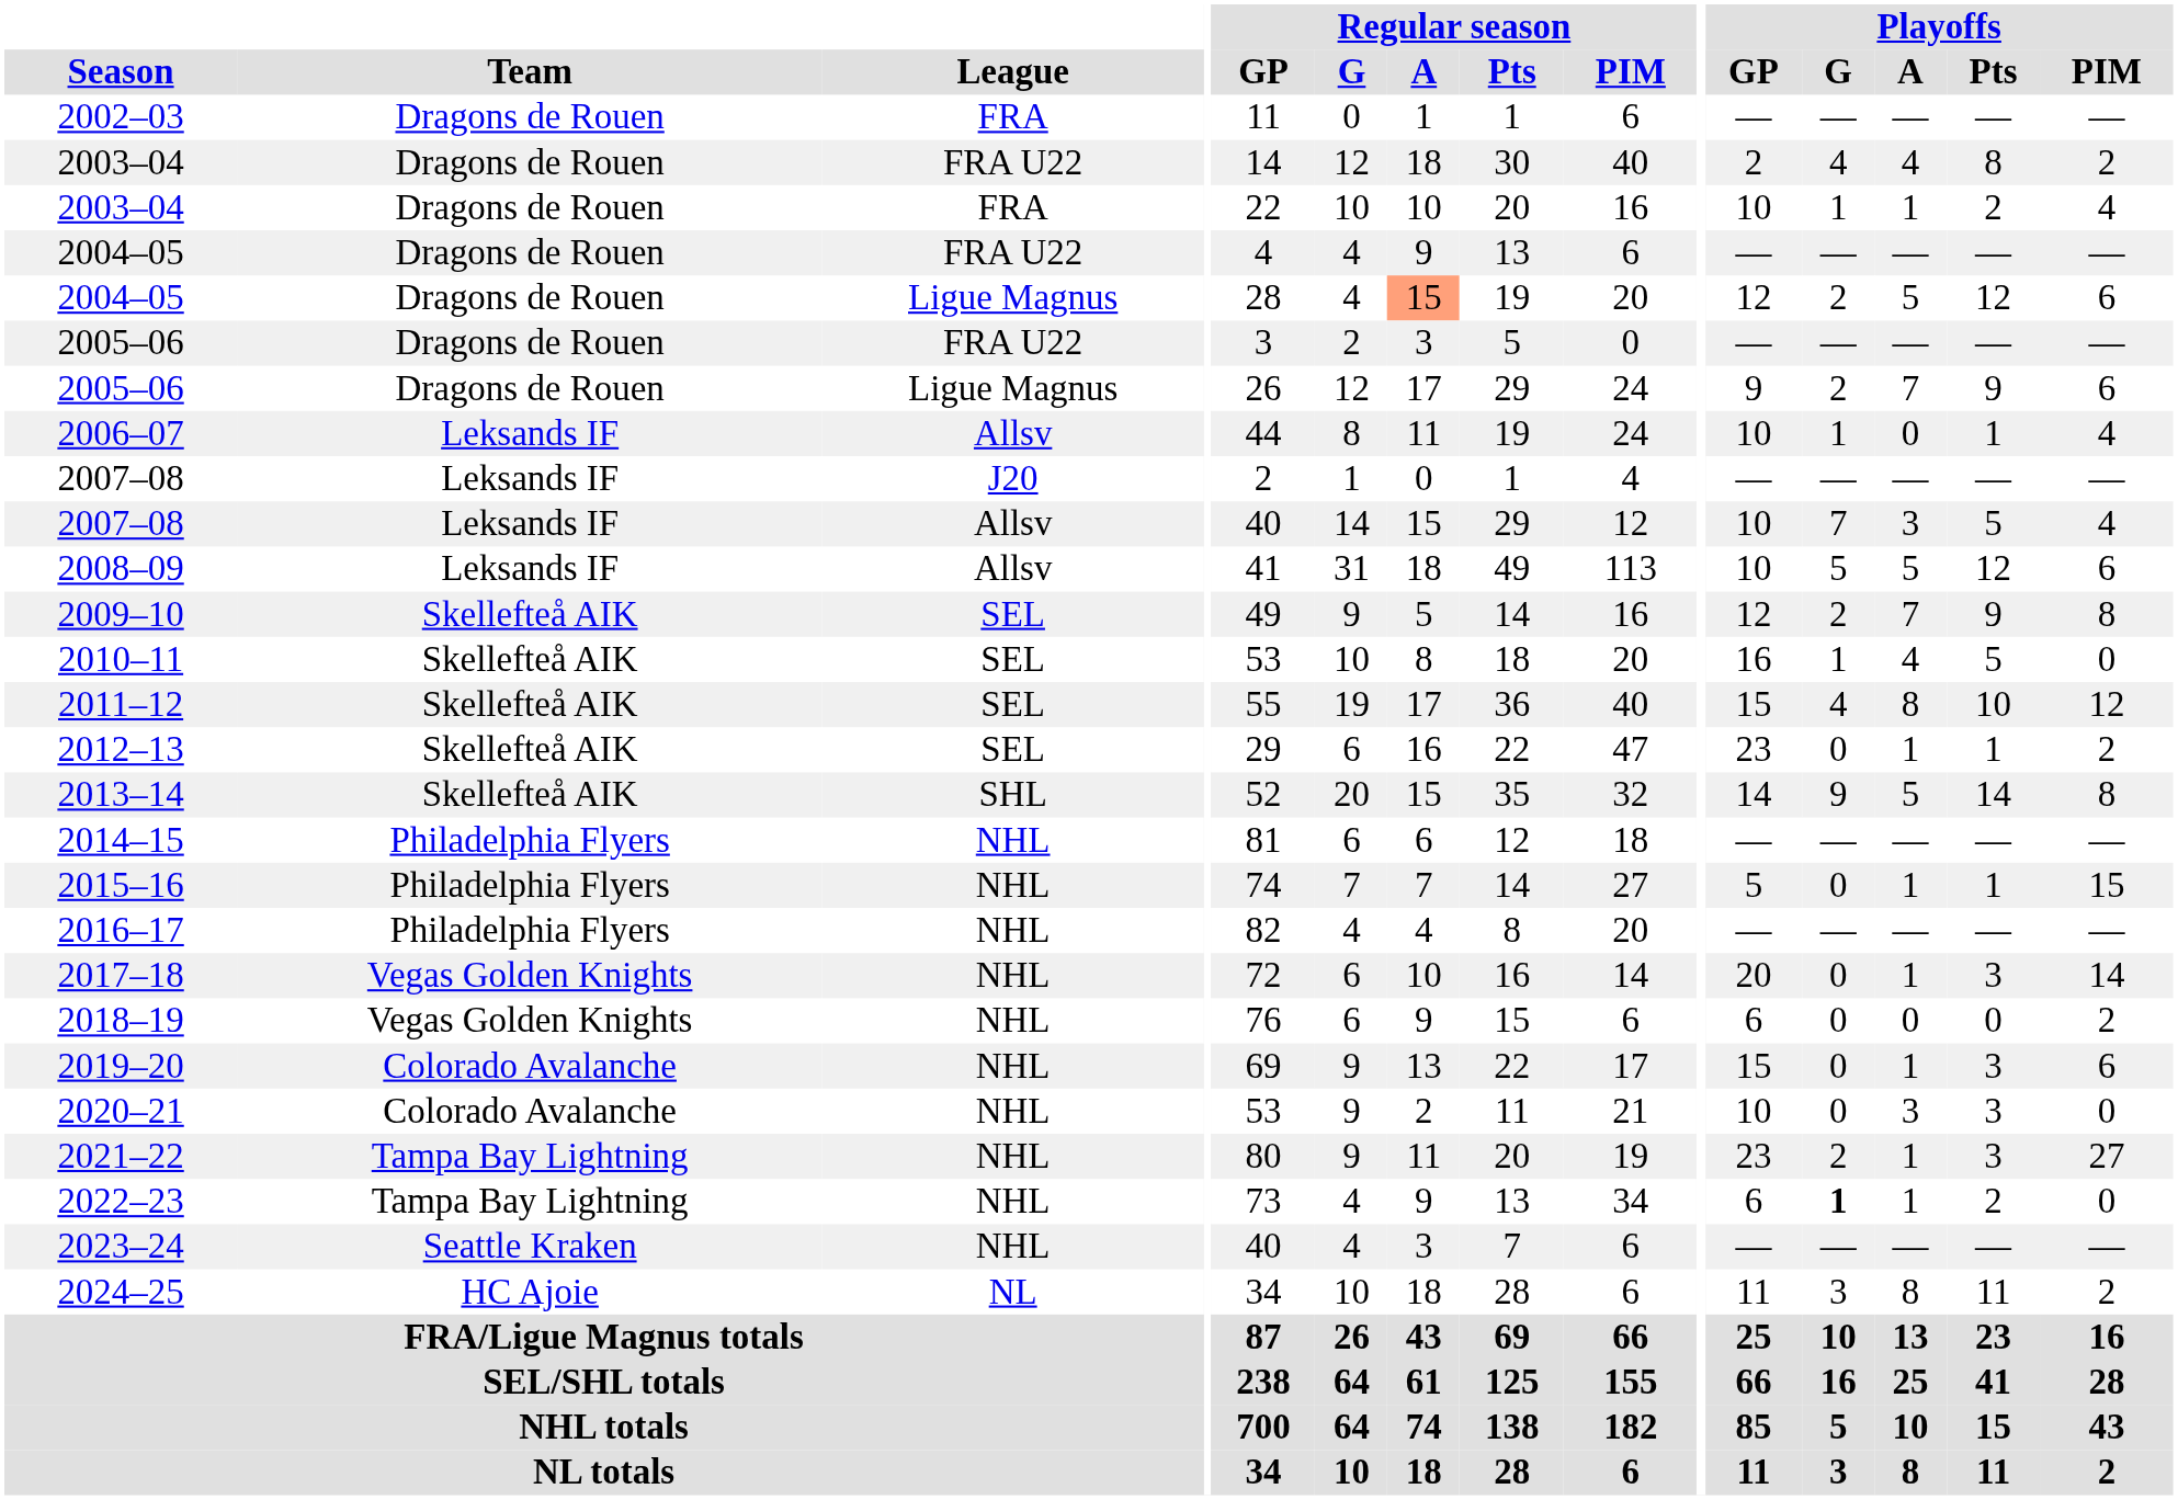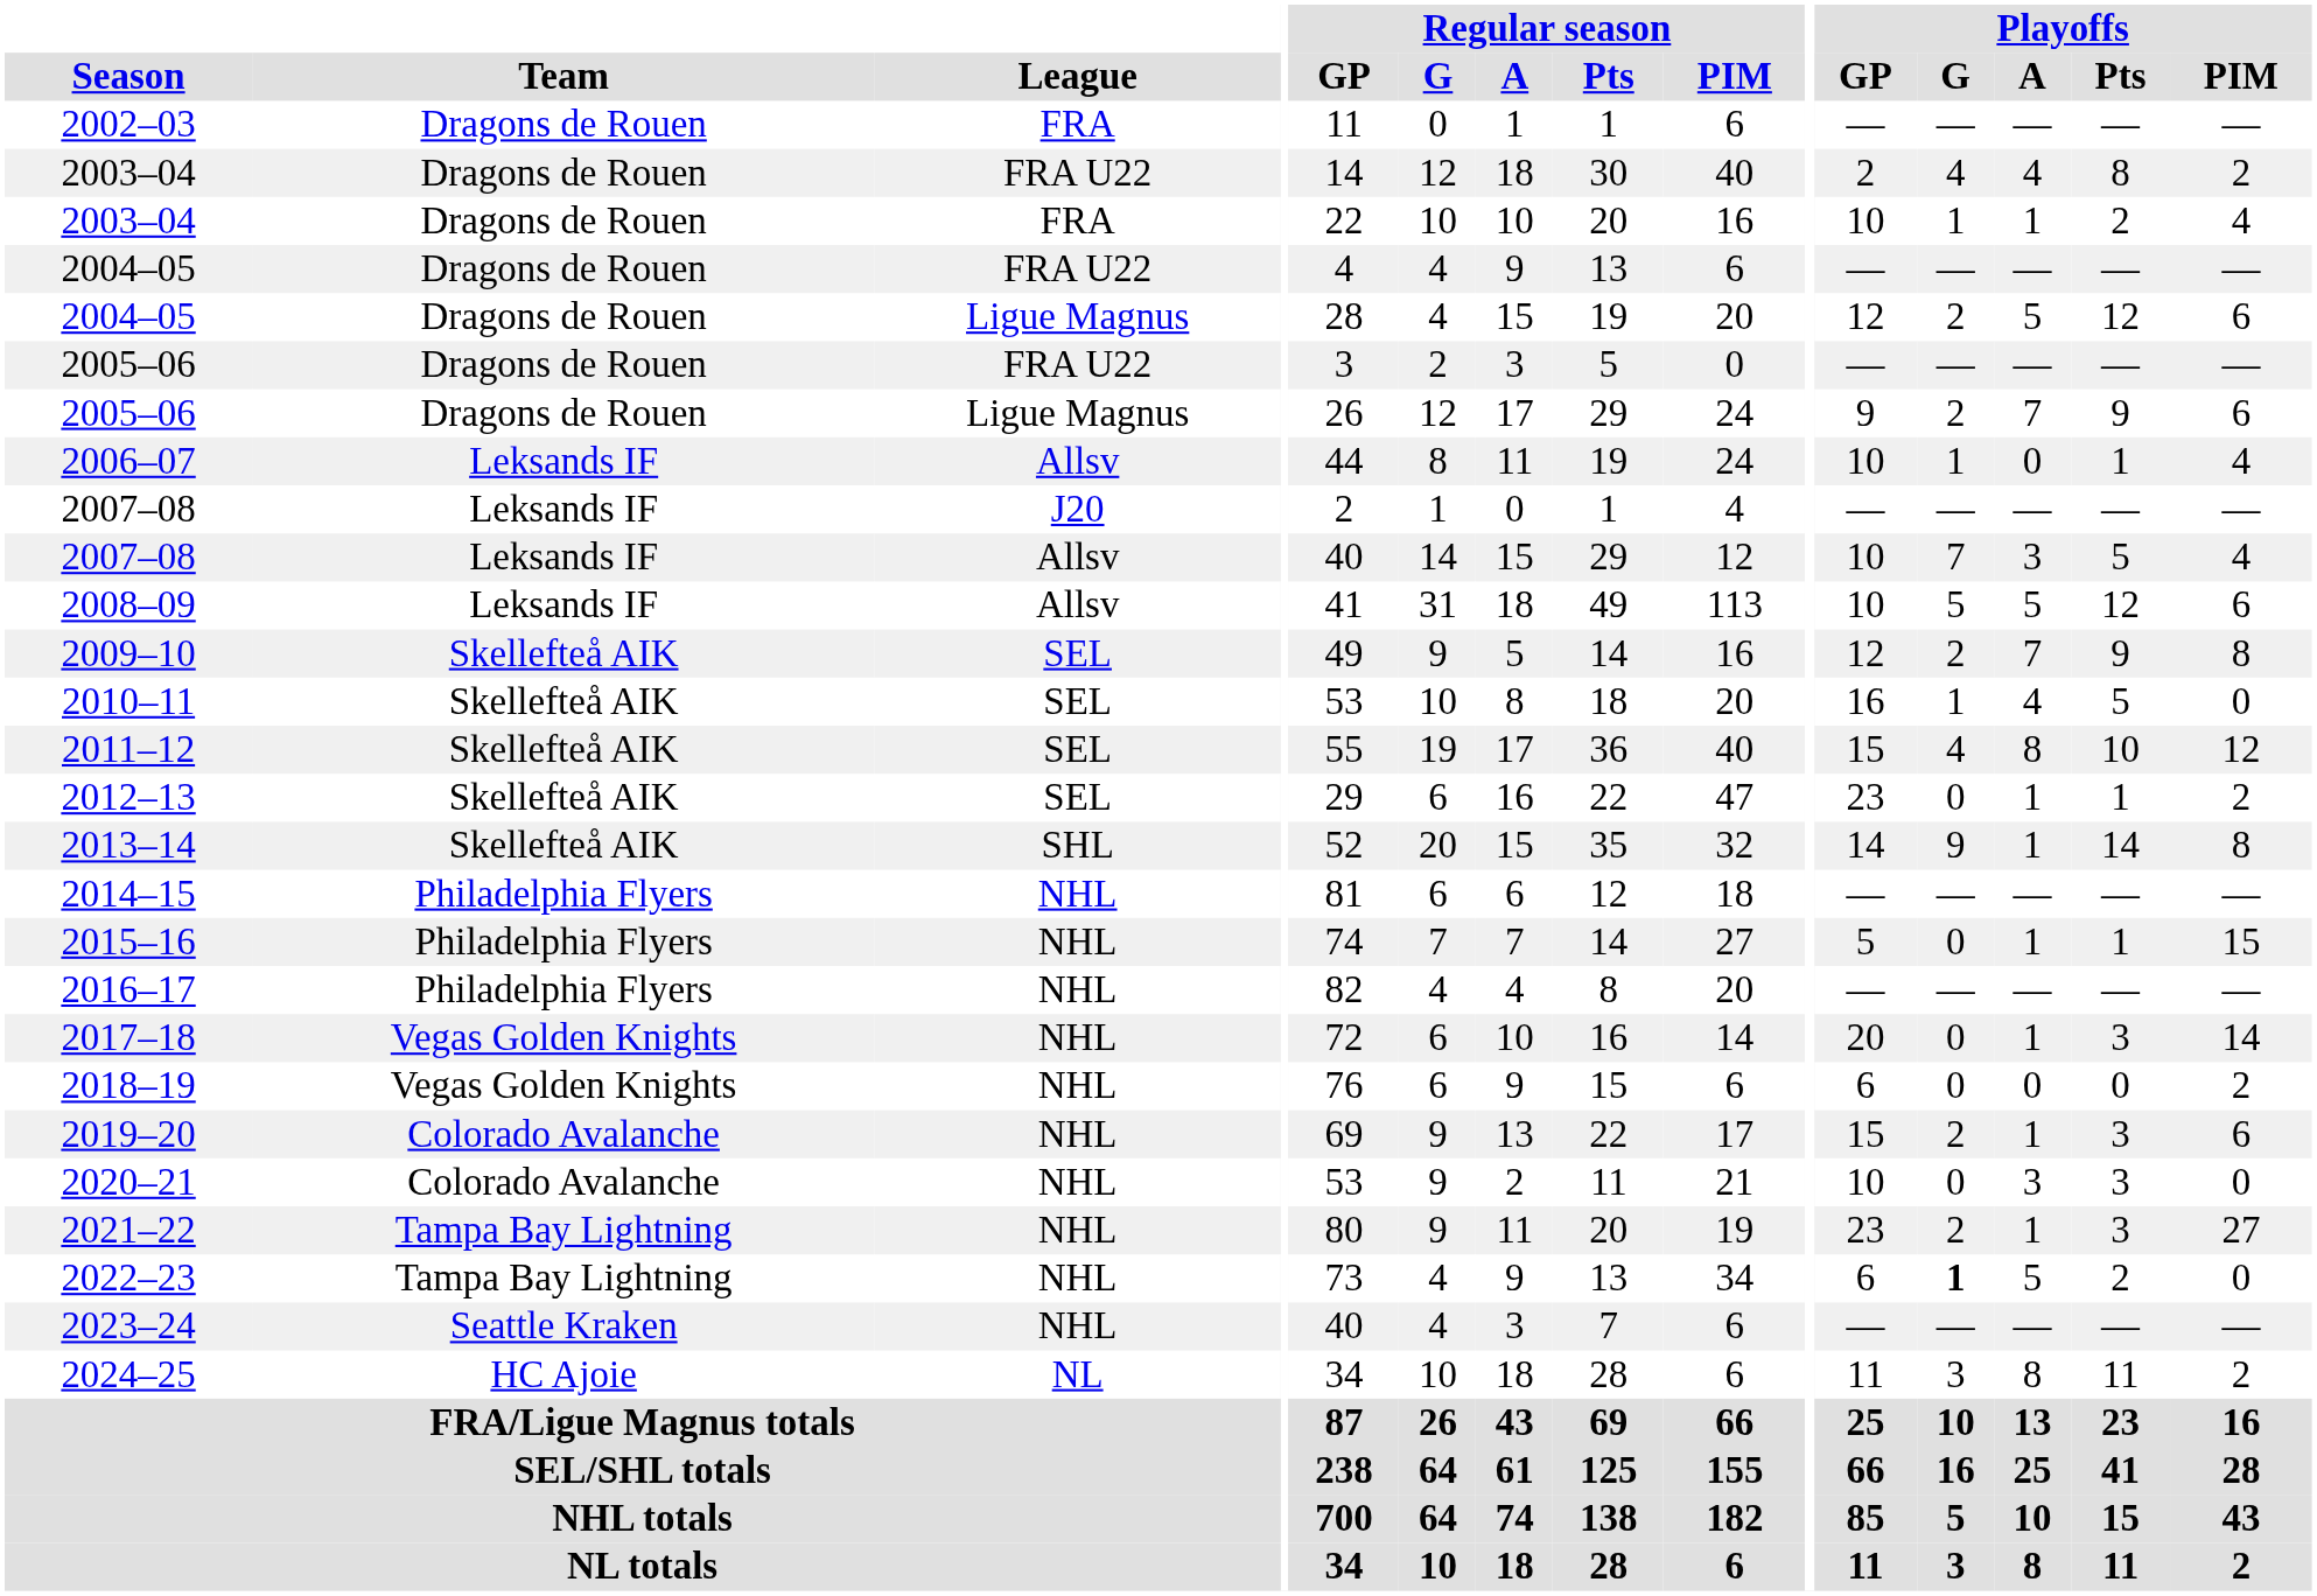 <table border="0" cellpadding="1" cellspacing="0" style="text-align:center; width:60em;">
 <tr bgcolor="#e0e0e0">
 <th colspan="3" bgcolor="#ffffff"></th>
 <th rowspan="99" bgcolor="#ffffff"></th>
 <th colspan="5"><a href='#'>Regular season</a></th>
 <th rowspan="99" bgcolor="#ffffff"></th>
 <th colspan="5"><a href='#'>Playoffs</a></th>
 </tr>
 <tr bgcolor="#e0e0e0">
 <th><a href='#'>Season</a></th>
 <th>Team</th>
 <th>League</th>
 <th>GP</th>
 <th><a href='#'>G</a></th>
 <th><a href='#'>A</a></th>
 <th><a href='#'>Pts</a></th>
 <th><a href='#'>PIM</a></th>
 <th>GP</th>
 <th>G</th>
 <th>A</th>
 <th>Pts</th>
 <th>PIM</th>
 </tr>
 <tr>
 <td><a href='#'>2002–03</a></td>
 <td><a href='#'>Dragons de Rouen</a></td>
 <td><a href='#'>FRA</a></td>
 <td>11</td>
 <td>0</td>
 <td>1</td>
 <td>1</td>
 <td>6</td>
 <td>—</td>
 <td>—</td>
 <td>—</td>
 <td>—</td>
 <td>—</td>
 </tr>
 <tr bgcolor="#f0f0f0">
 <td>2003–04</td>
 <td>Dragons de Rouen</td>
 <td>FRA U22</td>
 <td>14</td>
 <td>12</td>
 <td>18</td>
 <td>30</td>
 <td>40</td>
 <td>2</td>
 <td>4</td>
 <td>4</td>
 <td>8</td>
 <td>2</td>
 </tr>
 <tr>
 <td><a href='#'>2003–04</a></td>
 <td>Dragons de Rouen</td>
 <td>FRA</td>
 <td>22</td>
 <td>10</td>
 <td>10</td>
 <td>20</td>
 <td>16</td>
 <td>10</td>
 <td>1</td>
 <td>1</td>
 <td>2</td>
 <td>4</td>
 </tr>
 <tr bgcolor="#f0f0f0">
 <td>2004–05</td>
 <td>Dragons de Rouen</td>
 <td>FRA U22</td>
 <td>4</td>
 <td>4</td>
 <td>9</td>
 <td>13</td>
 <td>6</td>
 <td>—</td>
 <td>—</td>
 <td>—</td>
 <td>—</td>
 <td>—</td>
 </tr>
 <tr>
 <td><a href='#'>2004–05</a></td>
 <td>Dragons de Rouen</td>
 <td><a href='#'>Ligue Magnus</a></td>
 <td>28</td>
 <td>4</td>
-<td style="background: lightsalmon;">15</td>
+<td>15</td>
 <td>19</td>
 <td>20</td>
 <td>12</td>
 <td>2</td>
 <td>5</td>
 <td>12</td>
 <td>6</td>
 </tr>
 <tr bgcolor="#f0f0f0">
 <td>2005–06</td>
 <td>Dragons de Rouen</td>
 <td>FRA U22</td>
 <td>3</td>
 <td>2</td>
 <td>3</td>
 <td>5</td>
 <td>0</td>
 <td>—</td>
 <td>—</td>
 <td>—</td>
 <td>—</td>
 <td>—</td>
 </tr>
 <tr>
 <td><a href='#'>2005–06</a></td>
 <td>Dragons de Rouen</td>
 <td>Ligue Magnus</td>
 <td>26</td>
 <td>12</td>
 <td>17</td>
 <td>29</td>
 <td>24</td>
 <td>9</td>
 <td>2</td>
 <td>7</td>
 <td>9</td>
 <td>6</td>
 </tr>
 <tr bgcolor="#f0f0f0">
 <td><a href='#'>2006–07</a></td>
 <td><a href='#'>Leksands IF</a></td>
 <td><a href='#'>Allsv</a></td>
 <td>44</td>
 <td>8</td>
 <td>11</td>
 <td>19</td>
 <td>24</td>
 <td>10</td>
 <td>1</td>
 <td>0</td>
 <td>1</td>
 <td>4</td>
 </tr>
 <tr>
 <td>2007–08</td>
 <td>Leksands IF</td>
 <td><a href='#'>J20</a></td>
 <td>2</td>
 <td>1</td>
 <td>0</td>
 <td>1</td>
 <td>4</td>
 <td>—</td>
 <td>—</td>
 <td>—</td>
 <td>—</td>
 <td>—</td>
 </tr>
 <tr bgcolor="#f0f0f0">
 <td><a href='#'>2007–08</a></td>
 <td>Leksands IF</td>
 <td>Allsv</td>
 <td>40</td>
 <td>14</td>
 <td>15</td>
 <td>29</td>
 <td>12</td>
 <td>10</td>
 <td>7</td>
 <td>3</td>
 <td>5</td>
 <td>4</td>
 </tr>
 <tr>
 <td><a href='#'>2008–09</a></td>
 <td>Leksands IF</td>
 <td>Allsv</td>
 <td>41</td>
 <td>31</td>
 <td>18</td>
 <td>49</td>
 <td>113</td>
 <td>10</td>
 <td>5</td>
 <td>5</td>
 <td>12</td>
 <td>6</td>
 </tr>
 <tr bgcolor="#f0f0f0">
 <td><a href='#'>2009–10</a></td>
 <td><a href='#'>Skellefteå AIK</a></td>
 <td><a href='#'>SEL</a></td>
 <td>49</td>
 <td>9</td>
 <td>5</td>
 <td>14</td>
 <td>16</td>
 <td>12</td>
 <td>2</td>
 <td>7</td>
 <td>9</td>
 <td>8</td>
 </tr>
 <tr>
 <td><a href='#'>2010–11</a></td>
 <td>Skellefteå AIK</td>
 <td>SEL</td>
 <td>53</td>
 <td>10</td>
 <td>8</td>
 <td>18</td>
 <td>20</td>
 <td>16</td>
 <td>1</td>
 <td>4</td>
 <td>5</td>
 <td>0</td>
 </tr>
 <tr bgcolor="#f0f0f0">
 <td><a href='#'>2011–12</a></td>
 <td>Skellefteå AIK</td>
 <td>SEL</td>
 <td>55</td>
 <td>19</td>
 <td>17</td>
 <td>36</td>
 <td>40</td>
 <td>15</td>
 <td>4</td>
 <td>8</td>
 <td>10</td>
 <td>12</td>
 </tr>
 <tr>
 <td><a href='#'>2012–13</a></td>
 <td>Skellefteå AIK</td>
 <td>SEL</td>
 <td>29</td>
 <td>6</td>
 <td>16</td>
 <td>22</td>
 <td>47</td>
 <td>23</td>
 <td>0</td>
 <td>1</td>
 <td>1</td>
 <td>2</td>
 </tr>
 <tr bgcolor="#f0f0f0">
 <td><a href='#'>2013–14</a></td>
 <td>Skellefteå AIK</td>
 <td>SHL</td>
 <td>52</td>
 <td>20</td>
 <td>15</td>
 <td>35</td>
 <td>32</td>
 <td>14</td>
 <td>9</td>
-<td>5</td>
+<td>1</td>
 <td>14</td>
 <td>8</td>
 </tr>
 <tr>
 <td><a href='#'>2014–15</a></td>
 <td><a href='#'>Philadelphia Flyers</a></td>
 <td><a href='#'>NHL</a></td>
 <td>81</td>
 <td>6</td>
 <td>6</td>
 <td>12</td>
 <td>18</td>
 <td>—</td>
 <td>—</td>
 <td>—</td>
 <td>—</td>
 <td>—</td>
 </tr>
 <tr bgcolor="#f0f0f0">
 <td><a href='#'>2015–16</a></td>
 <td>Philadelphia Flyers</td>
 <td>NHL</td>
 <td>74</td>
 <td>7</td>
 <td>7</td>
 <td>14</td>
 <td>27</td>
 <td>5</td>
 <td>0</td>
 <td>1</td>
 <td>1</td>
 <td>15</td>
 </tr>
 <tr>
 <td><a href='#'>2016–17</a></td>
 <td>Philadelphia Flyers</td>
 <td>NHL</td>
 <td>82</td>
 <td>4</td>
 <td>4</td>
 <td>8</td>
 <td>20</td>
 <td>—</td>
 <td>—</td>
 <td>—</td>
 <td>—</td>
 <td>—</td>
 </tr>
 <tr bgcolor="#f0f0f0">
 <td><a href='#'>2017–18</a></td>
 <td><a href='#'>Vegas Golden Knights</a></td>
 <td>NHL</td>
 <td>72</td>
 <td>6</td>
 <td>10</td>
 <td>16</td>
 <td>14</td>
 <td>20</td>
 <td>0</td>
 <td>1</td>
 <td>3</td>
 <td>14</td>
 </tr>
 <tr>
 <td><a href='#'>2018–19</a></td>
 <td>Vegas Golden Knights</td>
 <td>NHL</td>
 <td>76</td>
 <td>6</td>
 <td>9</td>
 <td>15</td>
 <td>6</td>
 <td>6</td>
 <td>0</td>
 <td>0</td>
 <td>0</td>
 <td>2</td>
 </tr>
 <tr bgcolor="#f0f0f0">
 <td><a href='#'>2019–20</a></td>
 <td><a href='#'>Colorado Avalanche</a></td>
 <td>NHL</td>
 <td>69</td>
 <td>9</td>
 <td>13</td>
 <td>22</td>
 <td>17</td>
 <td>15</td>
-<td>0</td>
+<td>2</td>
 <td>1</td>
 <td>3</td>
 <td>6</td>
 </tr>
 <tr>
 <td><a href='#'>2020–21</a></td>
 <td>Colorado Avalanche</td>
 <td>NHL</td>
 <td>53</td>
 <td>9</td>
 <td>2</td>
 <td>11</td>
 <td>21</td>
 <td>10</td>
 <td>0</td>
 <td>3</td>
 <td>3</td>
 <td>0</td>
 </tr>
 <tr bgcolor="#f0f0f0">
 <td><a href='#'>2021–22</a></td>
 <td><a href='#'>Tampa Bay Lightning</a></td>
 <td>NHL</td>
 <td>80</td>
 <td>9</td>
 <td>11</td>
 <td>20</td>
 <td>19</td>
 <td>23</td>
 <td>2</td>
 <td>1</td>
 <td>3</td>
 <td>27</td>
 </tr>
 <tr>
 <td><a href='#'>2022–23</a></td>
 <td>Tampa Bay Lightning</td>
 <td>NHL</td>
 <td>73</td>
 <td>4</td>
 <td>9</td>
 <td>13</td>
 <td>34</td>
 <td>6</td>
 <td><strong>1</strong></td>
-<td>1</td>
+<td>5</td>
 <td>2</td>
 <td>0</td>
 </tr>
 <tr bgcolor="#f0f0f0">
 <td><a href='#'>2023–24</a></td>
 <td><a href='#'>Seattle Kraken</a></td>
 <td>NHL</td>
 <td>40</td>
 <td>4</td>
 <td>3</td>
 <td>7</td>
 <td>6</td>
 <td>—</td>
 <td>—</td>
 <td>—</td>
 <td>—</td>
 <td>—</td>
 </tr>
 <tr>
 <td><a href='#'>2024–25</a></td>
 <td><a href='#'>HC Ajoie</a></td>
 <td><a href='#'>NL</a></td>
 <td>34</td>
 <td>10</td>
 <td>18</td>
 <td>28</td>
 <td>6</td>
 <td>11</td>
 <td>3</td>
 <td>8</td>
 <td>11</td>
 <td>2</td>
 </tr>
 <tr bgcolor="#e0e0e0">
 <th colspan="3">FRA/Ligue Magnus totals</th>
 <th>87</th>
 <th>26</th>
 <th>43</th>
 <th>69</th>
 <th>66</th>
 <th>25</th>
 <th>10</th>
 <th>13</th>
 <th>23</th>
 <th>16</th>
 </tr>
 <tr bgcolor="#e0e0e0">
 <th colspan="3">SEL/SHL totals</th>
 <th>238</th>
 <th>64</th>
 <th>61</th>
 <th>125</th>
 <th>155</th>
 <th>66</th>
 <th>16</th>
 <th>25</th>
 <th>41</th>
 <th>28</th>
 </tr>
 <tr bgcolor="#e0e0e0">
 <th colspan="3">NHL totals</th>
 <th>700</th>
 <th>64</th>
 <th>74</th>
 <th>138</th>
 <th>182</th>
 <th>85</th>
 <th>5</th>
 <th>10</th>
 <th>15</th>
 <th>43</th>
 </tr>
 <tr bgcolor="#e0e0e0">
 <th colspan="3">NL totals</th>
 <th>34</th>
 <th>10</th>
 <th>18</th>
 <th>28</th>
 <th>6</th>
 <th>11</th>
 <th>3</th>
 <th>8</th>
 <th>11</th>
 <th>2</th>
 </tr>
 </table>
